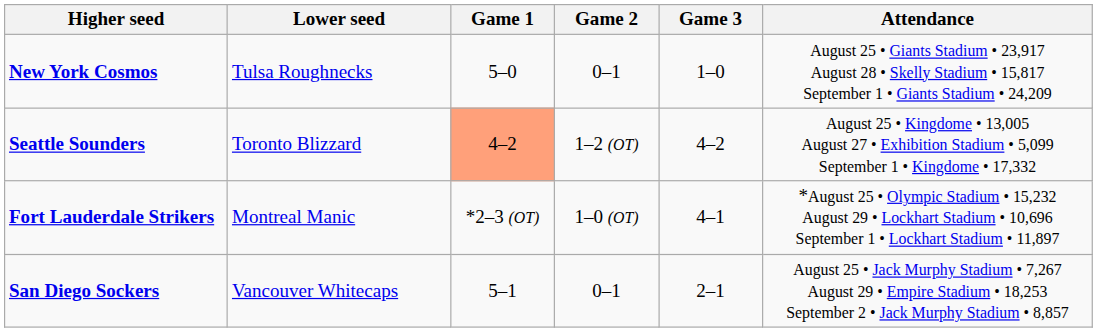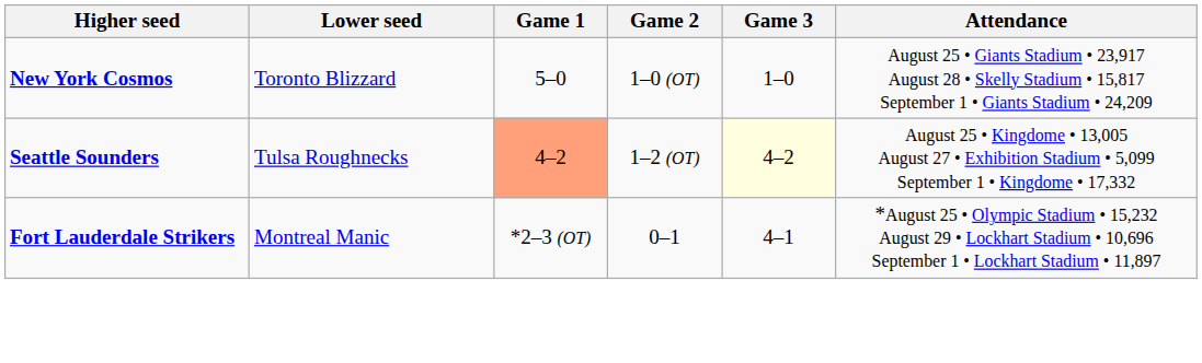 <table class="wikitable" style="text-align:center">
 <tr>
 <th width=180>Higher seed</th>
 <th width=180>Lower seed</th>
 <th width=80>Game 1</th>
 <th width=80>Game 2</th>
 <th width=80>Game 3</th>
 <th width="270">Attendance</th>
 </tr>
 <tr>
 <td align=left><strong><a href='#'>New York Cosmos</a></strong></td>
-<td align="left"><a href='#'>Tulsa Roughnecks</a></td>
+<td align="left"><a href='#'>Toronto Blizzard</a></td>
 <td>5–0</td>
-<td>0–1</td>
+<td>1–0 <small><em>(OT)</em></small></td>
 <td>1–0</td>
 <td><small>August 25 • <a href='#'>Giants Stadium</a> • 23,917<br>August 28 • <a href='#'>Skelly Stadium</a> • 15,817<br>September 1 • <a href='#'>Giants Stadium</a> • 24,209</small></td>
 </tr>
 <tr>
 <td align=left><strong><a href='#'>Seattle Sounders</a></strong></td>
-<td align="left"><a href='#'>Toronto Blizzard</a></td>
+<td align="left"><a href='#'>Tulsa Roughnecks</a></td>
 <td style="background: lightsalmon;">4–2</td>
 <td>1–2 <small><em>(OT)</em></small></td>
-<td>4–2</td>
+<td style="background: lightyellow;">4–2</td>
 <td><small>August 25 • <a href='#'>Kingdome</a> • 13,005<br>August 27 • <a href='#'>Exhibition Stadium</a> • 5,099<br>September 1 • <a href='#'>Kingdome</a> • 17,332</small></td>
 </tr>
 <tr>
 <td align=left><strong><a href='#'>Fort Lauderdale Strikers</a></strong></td>
 <td align="left"><a href='#'>Montreal Manic</a></td>
 <td>*2–3 <small><em>(OT)</em></small></td>
-<td>1–0 <small><em>(OT)</em></small></td>
+<td>0–1</td>
 <td>4–1</td>
 <td>*<small>August 25 • <a href='#'>Olympic Stadium</a> • 15,232<br>August 29 • <a href='#'>Lockhart Stadium</a> • 10,696<br>September 1 • <a href='#'>Lockhart Stadium</a> • 11,897</small></td>
 </tr>
-<tr>
-<td align=left><strong><a href='#'>San Diego Sockers</a></strong></td>
-<td align="left"><a href='#'>Vancouver Whitecaps</a></td>
-<td>5–1</td>
-<td>0–1</td>
-<td>2–1</td>
-<td><small>August 25 • <a href='#'>Jack Murphy Stadium</a> • 7,267<br>August 29 • <a href='#'>Empire Stadium</a> • 18,253<br>September 2 • <a href='#'>Jack Murphy Stadium</a> • 8,857</small></td>
-</tr>
 </table>
